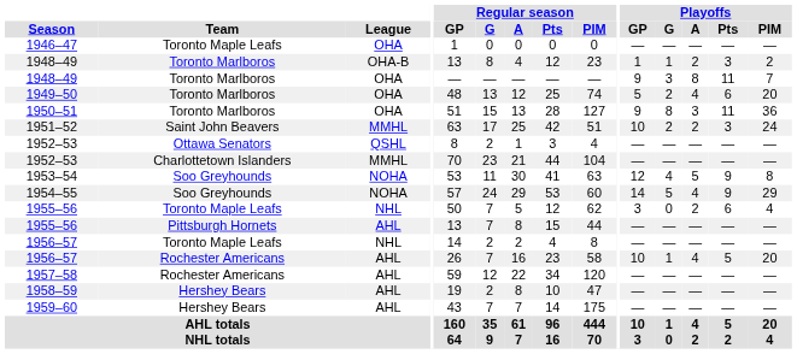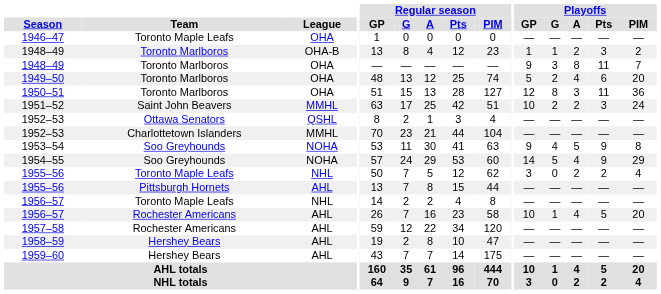 <table border="0" cellpadding="1" cellspacing="0" style="text-align:center; width:60em">
 <tr bgcolor="#e0e0e0">
 <th colspan="3" bgcolor="#ffffff"></th>
 <th rowspan="100" bgcolor="#ffffff"></th>
 <th colspan="5"><a href='#'>Regular season</a></th>
 <th rowspan="100" bgcolor="#ffffff"></th>
 <th colspan="5"><a href='#'>Playoffs</a></th>
 </tr>
 <tr bgcolor="#e0e0e0">
 <th><a href='#'>Season</a></th>
 <th>Team</th>
 <th>League</th>
 <th>GP</th>
 <th><a href='#'>G</a></th>
 <th><a href='#'>A</a></th>
 <th><a href='#'>Pts</a></th>
 <th><a href='#'>PIM</a></th>
 <th>GP</th>
 <th>G</th>
 <th>A</th>
 <th>Pts</th>
 <th>PIM</th>
 </tr>
 <tr>
 <td><a href='#'>1946–47</a></td>
 <td>Toronto Maple Leafs</td>
 <td><a href='#'>OHA</a></td>
 <td>1</td>
 <td>0</td>
 <td>0</td>
 <td>0</td>
 <td>0</td>
 <td>—</td>
 <td>—</td>
 <td>—</td>
 <td>—</td>
 <td>—</td>
 </tr>
 <tr bgcolor="#f0f0f0">
 <td>1948–49</td>
 <td><a href='#'>Toronto Marlboros</a></td>
 <td>OHA-B</td>
 <td>13</td>
 <td>8</td>
 <td>4</td>
 <td>12</td>
 <td>23</td>
 <td>1</td>
 <td>1</td>
 <td>2</td>
 <td>3</td>
 <td>2</td>
 </tr>
 <tr>
 <td><a href='#'>1948–49</a></td>
 <td>Toronto Marlboros</td>
 <td>OHA</td>
 <td>—</td>
 <td>—</td>
 <td>—</td>
 <td>—</td>
 <td>—</td>
 <td>9</td>
 <td>3</td>
 <td>8</td>
 <td>11</td>
 <td>7</td>
 </tr>
 <tr bgcolor="#f0f0f0">
 <td><a href='#'>1949–50</a></td>
 <td>Toronto Marlboros</td>
 <td>OHA</td>
 <td>48</td>
 <td>13</td>
 <td>12</td>
 <td>25</td>
 <td>74</td>
 <td>5</td>
 <td>2</td>
 <td>4</td>
 <td>6</td>
 <td>20</td>
 </tr>
 <tr>
 <td><a href='#'>1950–51</a></td>
 <td>Toronto Marlboros</td>
 <td>OHA</td>
 <td>51</td>
 <td>15</td>
 <td>13</td>
 <td>28</td>
 <td>127</td>
-<td>9</td>
+<td>12</td>
 <td>8</td>
 <td>3</td>
 <td>11</td>
 <td>36</td>
 </tr>
 <tr bgcolor="#f0f0f0">
 <td>1951–52</td>
 <td>Saint John Beavers</td>
 <td><a href='#'>MMHL</a></td>
 <td>63</td>
 <td>17</td>
 <td>25</td>
 <td>42</td>
 <td>51</td>
 <td>10</td>
 <td>2</td>
 <td>2</td>
 <td>3</td>
 <td>24</td>
 </tr>
 <tr>
 <td>1952–53</td>
 <td><a href='#'>Ottawa Senators</a></td>
 <td><a href='#'>QSHL</a></td>
 <td>8</td>
 <td>2</td>
 <td>1</td>
 <td>3</td>
 <td>4</td>
 <td>—</td>
 <td>—</td>
 <td>—</td>
 <td>—</td>
 <td>—</td>
 </tr>
 <tr bgcolor="#f0f0f0">
 <td>1952–53</td>
 <td>Charlottetown Islanders</td>
 <td>MMHL</td>
 <td>70</td>
 <td>23</td>
 <td>21</td>
 <td>44</td>
 <td>104</td>
 <td>—</td>
 <td>—</td>
 <td>—</td>
 <td>—</td>
 <td>—</td>
 </tr>
 <tr>
 <td>1953–54</td>
 <td><a href='#'>Soo Greyhounds</a></td>
 <td><a href='#'>NOHA</a></td>
 <td>53</td>
 <td>11</td>
 <td>30</td>
 <td>41</td>
 <td>63</td>
-<td>12</td>
+<td>9</td>
 <td>4</td>
 <td>5</td>
 <td>9</td>
 <td>8</td>
 </tr>
 <tr bgcolor="#f0f0f0">
 <td>1954–55</td>
 <td>Soo Greyhounds</td>
 <td>NOHA</td>
 <td>57</td>
 <td>24</td>
 <td>29</td>
 <td>53</td>
 <td>60</td>
 <td>14</td>
 <td>5</td>
 <td>4</td>
 <td>9</td>
 <td>29</td>
 </tr>
 <tr>
 <td><a href='#'>1955–56</a></td>
 <td><a href='#'>Toronto Maple Leafs</a></td>
 <td><a href='#'>NHL</a></td>
 <td>50</td>
 <td>7</td>
 <td>5</td>
 <td>12</td>
 <td>62</td>
 <td>3</td>
 <td>0</td>
 <td>2</td>
-<td>6</td>
+<td>2</td>
 <td>4</td>
 </tr>
 <tr bgcolor="#f0f0f0">
 <td><a href='#'>1955–56</a></td>
 <td><a href='#'>Pittsburgh Hornets</a></td>
 <td><a href='#'>AHL</a></td>
 <td>13</td>
 <td>7</td>
 <td>8</td>
 <td>15</td>
 <td>44</td>
 <td>—</td>
 <td>—</td>
 <td>—</td>
 <td>—</td>
 <td>—</td>
 </tr>
 <tr>
 <td><a href='#'>1956–57</a></td>
 <td>Toronto Maple Leafs</td>
 <td>NHL</td>
 <td>14</td>
 <td>2</td>
 <td>2</td>
 <td>4</td>
 <td>8</td>
 <td>—</td>
 <td>—</td>
 <td>—</td>
 <td>—</td>
 <td>—</td>
 </tr>
 <tr bgcolor="#f0f0f0">
 <td><a href='#'>1956–57</a></td>
 <td><a href='#'>Rochester Americans</a></td>
 <td>AHL</td>
 <td>26</td>
 <td>7</td>
 <td>16</td>
 <td>23</td>
 <td>58</td>
 <td>10</td>
 <td>1</td>
 <td>4</td>
 <td>5</td>
 <td>20</td>
 </tr>
 <tr>
 <td><a href='#'>1957–58</a></td>
 <td>Rochester Americans</td>
 <td>AHL</td>
 <td>59</td>
 <td>12</td>
 <td>22</td>
 <td>34</td>
 <td>120</td>
 <td>—</td>
 <td>—</td>
 <td>—</td>
 <td>—</td>
 <td>—</td>
 </tr>
 <tr bgcolor="#f0f0f0">
 <td><a href='#'>1958–59</a></td>
 <td><a href='#'>Hershey Bears</a></td>
 <td>AHL</td>
 <td>19</td>
 <td>2</td>
 <td>8</td>
 <td>10</td>
 <td>47</td>
 <td>—</td>
 <td>—</td>
 <td>—</td>
 <td>—</td>
 <td>—</td>
 </tr>
 <tr>
 <td><a href='#'>1959–60</a></td>
 <td>Hershey Bears</td>
 <td>AHL</td>
 <td>43</td>
 <td>7</td>
 <td>7</td>
 <td>14</td>
 <td>175</td>
 <td>—</td>
 <td>—</td>
 <td>—</td>
 <td>—</td>
 <td>—</td>
 </tr>
 <tr bgcolor="#e0e0e0">
 <th colspan="3">AHL totals</th>
 <th>160</th>
 <th>35</th>
 <th>61</th>
 <th>96</th>
 <th>444</th>
 <th>10</th>
 <th>1</th>
 <th>4</th>
 <th>5</th>
 <th>20</th>
 </tr>
 <tr bgcolor="#e0e0e0">
 <th colspan="3">NHL totals</th>
 <th>64</th>
 <th>9</th>
 <th>7</th>
 <th>16</th>
 <th>70</th>
 <th>3</th>
 <th>0</th>
 <th>2</th>
 <th>2</th>
 <th>4</th>
 </tr>
 </table>
